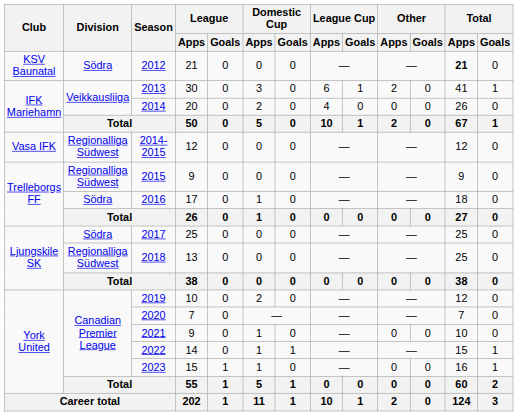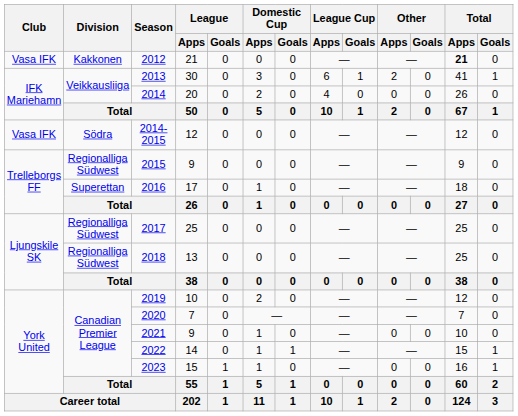 <table class="wikitable" style="text-align: center">
 <tr>
 <th rowspan="2">Club</th>
 <th rowspan="2">Division</th>
 <th rowspan="2">Season</th>
 <th colspan="2">League</th>
 <th colspan="2">Domestic Cup</th>
 <th colspan="2">League Cup</th>
 <th colspan="2">Other</th>
 <th colspan="2">Total</th>
 </tr>
 <tr>
 <th>Apps</th>
 <th>Goals</th>
 <th>Apps</th>
 <th>Goals</th>
 <th>Apps</th>
 <th>Goals</th>
 <th>Apps</th>
 <th>Goals</th>
 <th>Apps</th>
 <th>Goals</th>
 </tr>
 <tr>
-<td><a href='#'>KSV Baunatal</a></td>
-<td><a href='#'>Södra</a></td>
+<td><a href='#'>Vasa IFK</a></td>
+<td><a href='#'>Kakkonen</a></td>
 <td><a href='#'>2012</a></td>
 <td>21</td>
 <td>0</td>
 <td>0</td>
 <td>0</td>
 <td colspan=2>—</td>
 <td colspan=2>—</td>
 <td><strong>21</strong></td>
 <td>0</td>
 </tr>
 <tr>
 <td rowspan="3"><a href='#'>IFK Mariehamn</a></td>
 <td rowspan="2"><a href='#'>Veikkausliiga</a></td>
 <td><a href='#'>2013</a></td>
 <td>30</td>
 <td>0</td>
 <td>3</td>
 <td>0</td>
 <td>6</td>
 <td>1</td>
 <td>2</td>
 <td>0</td>
 <td>41</td>
 <td>1</td>
 </tr>
 <tr>
 <td><a href='#'>2014</a></td>
 <td>20</td>
 <td>0</td>
 <td>2</td>
 <td>0</td>
 <td>4</td>
 <td>0</td>
 <td>0</td>
 <td>0</td>
 <td>26</td>
 <td>0</td>
 </tr>
 <tr>
 <th colspan="2">Total</th>
 <th>50</th>
 <th>0</th>
 <th>5</th>
 <th>0</th>
 <th>10</th>
 <th>1</th>
 <th>2</th>
 <th>0</th>
 <th>67</th>
 <th>1</th>
 </tr>
 <tr>
 <td><a href='#'>Vasa IFK</a></td>
-<td><a href='#'>Regionalliga Südwest</a></td>
+<td><a href='#'>Södra</a></td>
 <td><a href='#'>2014-2015</a></td>
 <td>12</td>
 <td>0</td>
 <td>0</td>
 <td>0</td>
 <td colspan=2>—</td>
 <td colspan=2>—</td>
 <td>12</td>
 <td>0</td>
 </tr>
 <tr>
 <td rowspan="3"><a href='#'>Trelleborgs FF</a></td>
 <td><a href='#'>Regionalliga Südwest</a></td>
 <td><a href='#'>2015</a></td>
 <td>9</td>
 <td>0</td>
 <td>0</td>
 <td>0</td>
 <td colspan=2>—</td>
 <td colspan=2>—</td>
 <td>9</td>
 <td>0</td>
 </tr>
 <tr>
-<td><a href='#'>Södra</a></td>
+<td><a href='#'>Superettan</a></td>
 <td><a href='#'>2016</a></td>
 <td>17</td>
 <td>0</td>
 <td>1</td>
 <td>0</td>
 <td colspan=2>—</td>
 <td colspan=2>—</td>
 <td>18</td>
 <td>0</td>
 </tr>
 <tr>
 <th colspan="2">Total</th>
 <th>26</th>
 <th>0</th>
 <th>1</th>
 <th>0</th>
 <th>0</th>
 <th>0</th>
 <th>0</th>
 <th>0</th>
 <th>27</th>
 <th>0</th>
 </tr>
 <tr>
 <td rowspan="3"><a href='#'>Ljungskile SK</a></td>
-<td><a href='#'>Södra</a></td>
+<td><a href='#'>Regionalliga Südwest</a></td>
 <td><a href='#'>2017</a></td>
 <td>25</td>
 <td>0</td>
 <td>0</td>
 <td>0</td>
 <td colspan=2>—</td>
 <td colspan=2>—</td>
 <td>25</td>
 <td>0</td>
 </tr>
 <tr>
 <td><a href='#'>Regionalliga Südwest</a></td>
 <td><a href='#'>2018</a></td>
 <td>13</td>
 <td>0</td>
 <td>0</td>
 <td>0</td>
 <td colspan=2>—</td>
 <td colspan=2>—</td>
 <td>25</td>
 <td>0</td>
 </tr>
 <tr>
 <th colspan="2">Total</th>
 <th>38</th>
 <th>0</th>
 <th>0</th>
 <th>0</th>
 <th>0</th>
 <th>0</th>
 <th>0</th>
 <th>0</th>
 <th>38</th>
 <th>0</th>
 </tr>
 <tr>
 <td rowspan="6"><a href='#'>York United</a></td>
 <td rowspan="5"><a href='#'>Canadian Premier League</a></td>
 <td><a href='#'>2019</a></td>
 <td>10</td>
 <td>0</td>
 <td>2</td>
 <td>0</td>
 <td colspan=2>—</td>
 <td colspan=2>—</td>
 <td>12</td>
 <td>0</td>
 </tr>
 <tr>
 <td><a href='#'>2020</a></td>
 <td>7</td>
 <td>0</td>
 <td colspan=2>—</td>
 <td colspan=2>—</td>
 <td colspan=2>—</td>
 <td>7</td>
 <td>0</td>
 </tr>
 <tr>
 <td><a href='#'>2021</a></td>
 <td>9</td>
 <td>0</td>
 <td>1</td>
 <td>0</td>
 <td colspan=2>—</td>
 <td>0</td>
 <td>0</td>
 <td>10</td>
 <td>0</td>
 </tr>
 <tr>
 <td><a href='#'>2022</a></td>
 <td>14</td>
 <td>0</td>
 <td>1</td>
 <td>1</td>
 <td colspan=2>—</td>
 <td colspan=2>—</td>
 <td>15</td>
 <td>1</td>
 </tr>
 <tr>
 <td><a href='#'>2023</a></td>
 <td>15</td>
 <td>1</td>
 <td>1</td>
 <td>0</td>
 <td colspan=2>—</td>
 <td>0</td>
 <td>0</td>
 <td>16</td>
 <td>1</td>
 </tr>
 <tr>
 <th colspan=2>Total</th>
 <th>55</th>
 <th>1</th>
 <th>5</th>
 <th>1</th>
 <th>0</th>
 <th>0</th>
 <th>0</th>
 <th>0</th>
 <th>60</th>
 <th>2</th>
 </tr>
 <tr>
 <th colspan="3">Career total</th>
 <th>202</th>
 <th>1</th>
 <th>11</th>
 <th>1</th>
 <th>10</th>
 <th>1</th>
 <th>2</th>
 <th>0</th>
 <th>124</th>
 <th>3</th>
 </tr>
 </table>
